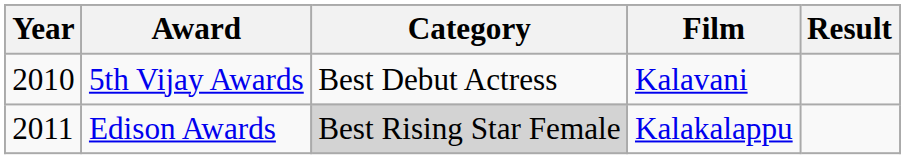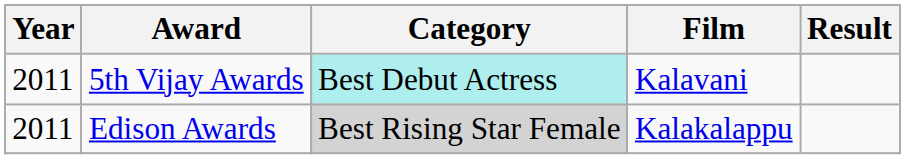 <table class="wikitable">
 <tr>
 <th>Year</th>
 <th>Award</th>
 <th>Category</th>
 <th>Film</th>
 <th>Result</th>
 </tr>
 <tr>
-<td>2010</td>
+<td>2011</td>
 <td><a href='#'>5th Vijay Awards</a></td>
-<td>Best Debut Actress</td>
+<td style="background: paleturquoise;">Best Debut Actress</td>
 <td><a href='#'>Kalavani</a></td>
 <td></td>
 </tr>
 <tr>
 <td>2011</td>
 <td><a href='#'>Edison Awards</a></td>
 <td style="background: lightgrey;">Best Rising Star Female</td>
 <td><a href='#'>Kalakalappu</a></td>
 <td></td>
 </tr>
 </table>
